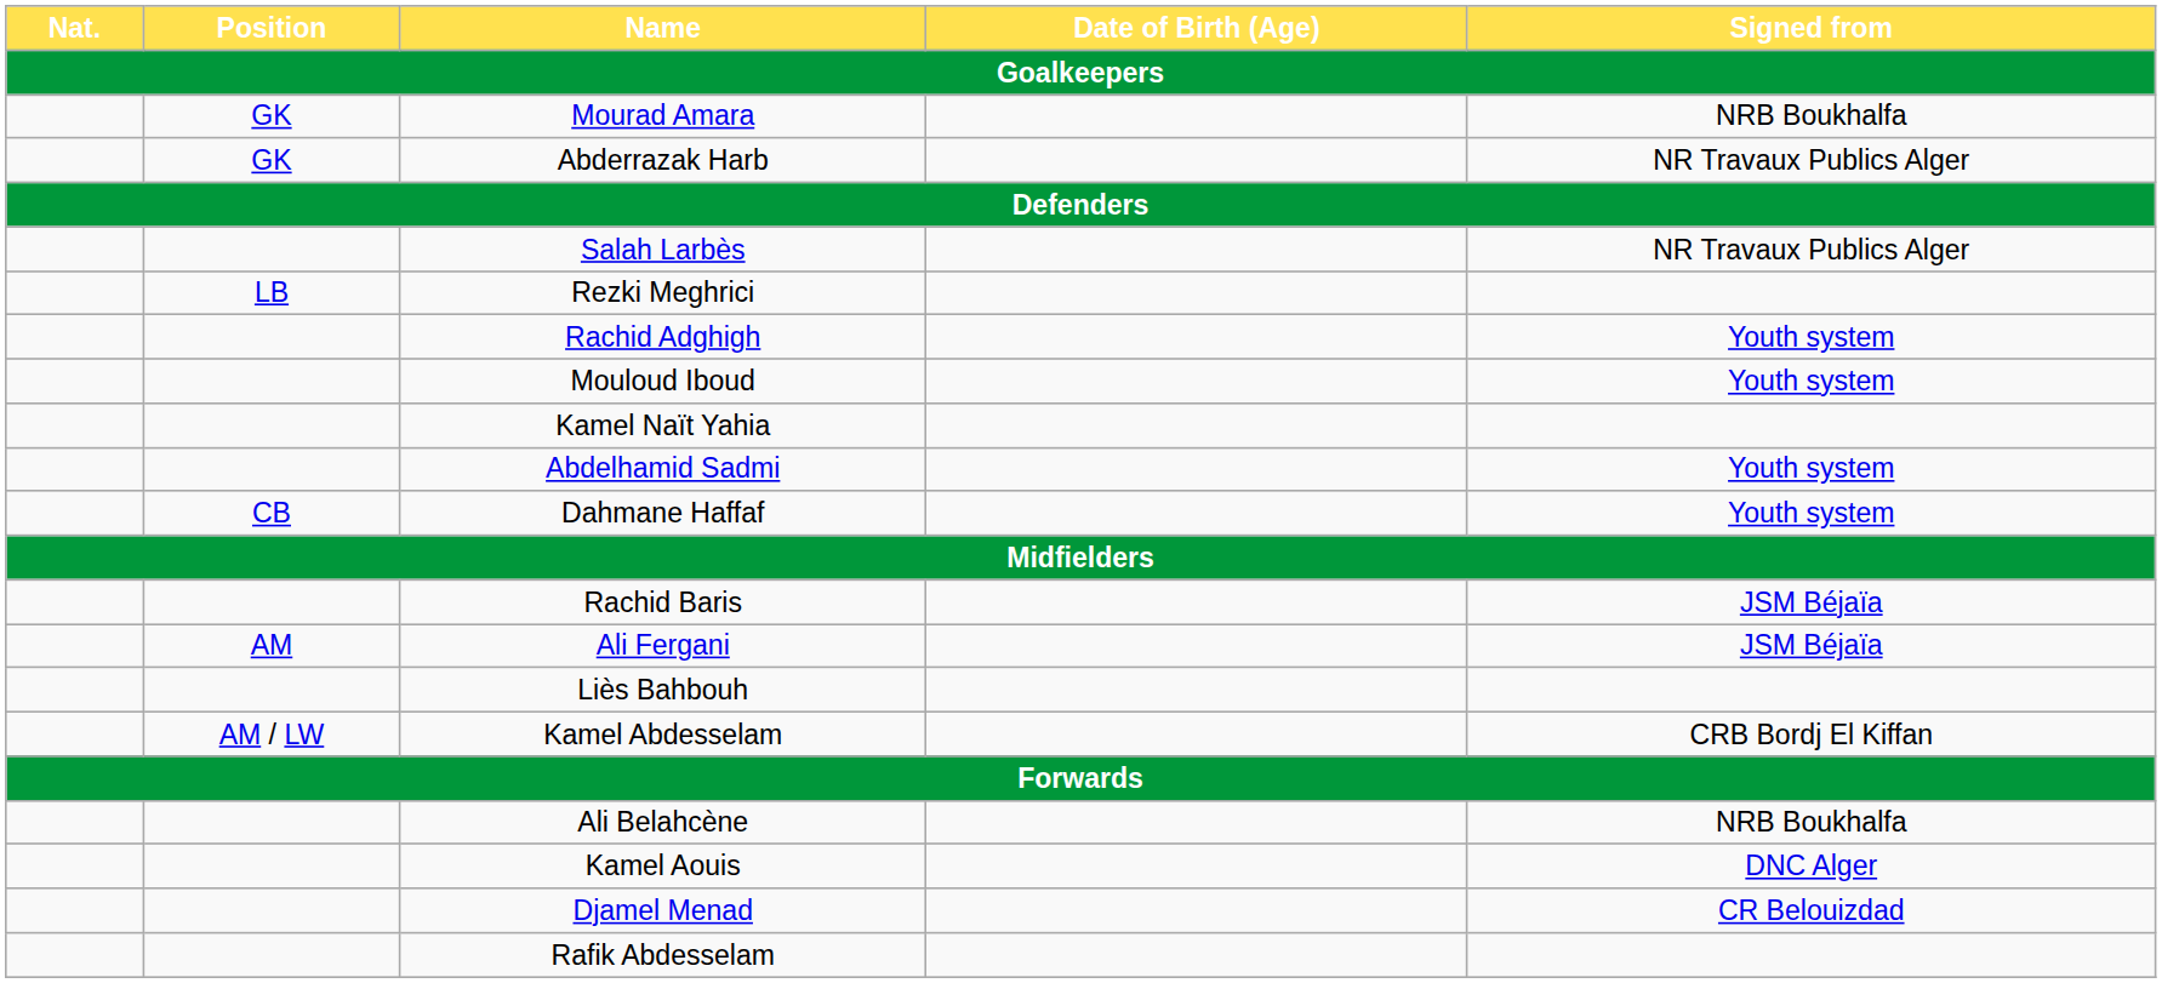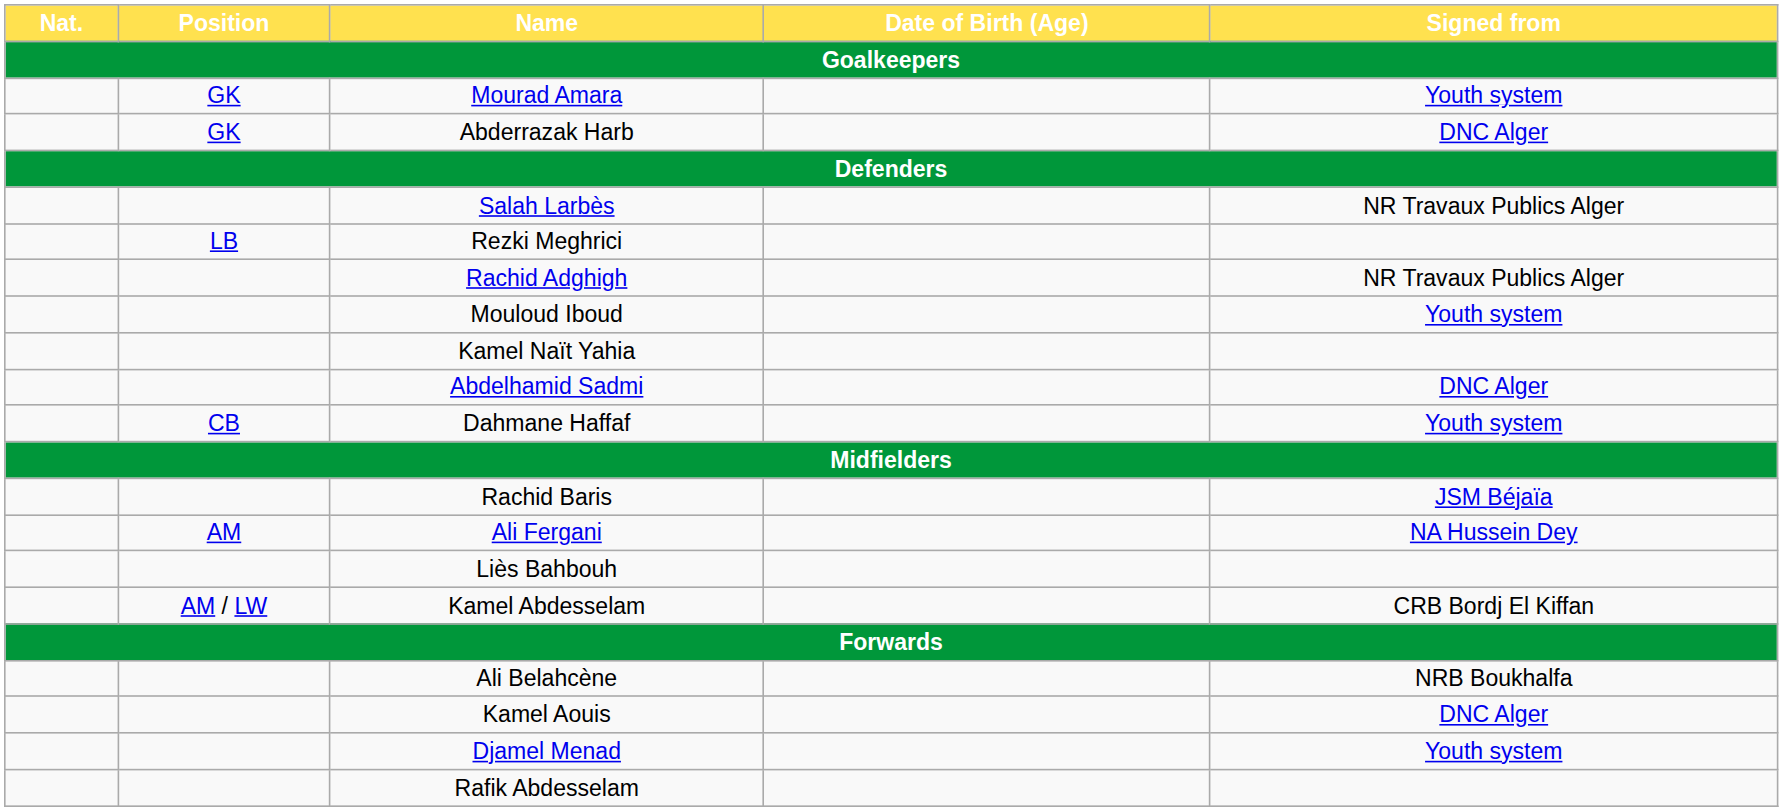 <table class="wikitable" style="text-align:center; font-size:90%; width:70%">
 <tr>
 <th style="background:#FFE14F; color:white; text-align:center;">Nat.</th>
 <th style="background:#FFE14F; color:white; text-align:center;">Position</th>
 <th style="background:#FFE14F; color:white; text-align:center;">Name</th>
 <th style="background:#FFE14F; color:white; text-align:center;">Date of Birth (Age)</th>
 <th style="background:#FFE14F; color:white; text-align:center;">Signed from</th>
 </tr>
 <tr>
 <th colspan="12" style="background:#00973A; color:white; text-align:center">Goalkeepers</th>
 </tr>
 <tr>
 <td></td>
 <td><a href='#'>GK</a></td>
 <td><a href='#'>Mourad Amara</a></td>
 <td></td>
-<td> NRB Boukhalfa</td>
+<td> <a href='#'>Youth system</a></td>
 </tr>
 <tr>
 <td></td>
 <td><a href='#'>GK</a></td>
 <td>Abderrazak Harb</td>
 <td></td>
-<td> NR Travaux Publics Alger</td>
+<td> <a href='#'>DNC Alger</a></td>
 </tr>
 <tr>
 <th colspan="12" style="background:#00973A; color:white; text-align:center">Defenders</th>
 </tr>
 <tr>
 <td></td>
 <td></td>
 <td><a href='#'>Salah Larbès</a></td>
 <td></td>
 <td> NR Travaux Publics Alger</td>
 </tr>
 <tr>
 <td></td>
 <td><a href='#'>LB</a></td>
 <td>Rezki Meghrici</td>
 <td></td>
 <td></td>
 </tr>
 <tr>
 <td></td>
 <td></td>
 <td><a href='#'>Rachid Adghigh</a></td>
 <td></td>
-<td> <a href='#'>Youth system</a></td>
+<td> NR Travaux Publics Alger</td>
 </tr>
 <tr>
 <td></td>
 <td></td>
 <td>Mouloud Iboud</td>
 <td></td>
 <td> <a href='#'>Youth system</a></td>
 </tr>
 <tr>
 <td></td>
 <td></td>
 <td>Kamel Naït Yahia</td>
 <td></td>
 <td></td>
 </tr>
 <tr>
 <td></td>
 <td></td>
 <td><a href='#'>Abdelhamid Sadmi</a></td>
 <td></td>
-<td> <a href='#'>Youth system</a></td>
+<td> <a href='#'>DNC Alger</a></td>
 </tr>
 <tr>
 <td></td>
 <td><a href='#'>CB</a></td>
 <td>Dahmane Haffaf</td>
 <td></td>
 <td> <a href='#'>Youth system</a></td>
 </tr>
 <tr>
 <th colspan="12" style="background:#00973A; color:white; text-align:center">Midfielders</th>
 </tr>
 <tr>
 <td></td>
 <td></td>
 <td>Rachid Baris</td>
 <td></td>
 <td> <a href='#'>JSM Béjaïa</a></td>
 </tr>
 <tr>
 <td></td>
 <td><a href='#'>AM</a></td>
 <td><a href='#'>Ali Fergani</a></td>
 <td></td>
-<td> <a href='#'>JSM Béjaïa</a></td>
+<td> <a href='#'>NA Hussein Dey</a></td>
 </tr>
 <tr>
 <td></td>
 <td></td>
 <td>Liès Bahbouh</td>
 <td></td>
 <td></td>
 </tr>
 <tr>
 <td></td>
 <td><a href='#'>AM</a> / <a href='#'>LW</a></td>
 <td>Kamel Abdesselam</td>
 <td></td>
 <td> CRB Bordj El Kiffan</td>
 </tr>
 <tr>
 <th colspan="12" style="background:#00973A; color:white; text-align:center">Forwards</th>
 </tr>
 <tr>
 <td></td>
 <td></td>
 <td>Ali Belahcène</td>
 <td></td>
 <td> NRB Boukhalfa</td>
 </tr>
 <tr>
 <td></td>
 <td></td>
 <td>Kamel Aouis</td>
 <td></td>
 <td> <a href='#'>DNC Alger</a></td>
 </tr>
 <tr>
 <td></td>
 <td></td>
 <td><a href='#'>Djamel Menad</a></td>
 <td></td>
-<td> <a href='#'>CR Belouizdad</a></td>
+<td> <a href='#'>Youth system</a></td>
 </tr>
 <tr>
 <td></td>
 <td></td>
 <td>Rafik Abdesselam</td>
 <td></td>
 <td></td>
 </tr>
 <tr>
 </tr>
 </table>
